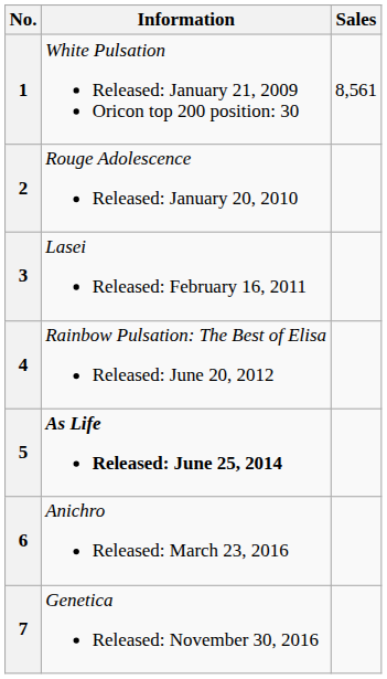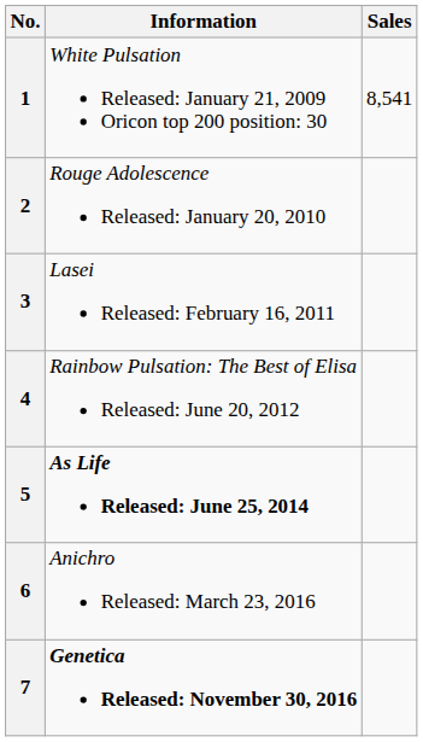 <table class="wikitable">
 <tr>
 <th>No.</th>
 <th>Information</th>
 <th>Sales</th>
 </tr>
 <tr>
 <th>1</th>
 <td><em>White Pulsation</em><br><ul><li>Released: January 21, 2009</li><li>Oricon top 200 position: 30</li></ul></td>
-<td>8,561</td>
+<td>8,541</td>
 </tr>
 <tr>
 <th>2</th>
 <td><em>Rouge Adolescence</em><br><ul><li>Released: January 20, 2010</li></ul></td>
 <td></td>
 </tr>
 <tr>
 <th>3</th>
 <td><em>Lasei</em><br><ul><li>Released: February 16, 2011</li></ul></td>
 <td></td>
 </tr>
 <tr>
 <th>4</th>
 <td><em>Rainbow Pulsation: The Best of Elisa</em><br><ul><li>Released: June 20, 2012</li></ul></td>
 <td></td>
 </tr>
 <tr>
 <th>5</th>
 <td><strong><em>As Life</em><br><ul><li>Released: June 25, 2014</li></ul></strong></td>
 <td></td>
 </tr>
 <tr>
 <th>6</th>
 <td><em>Anichro</em><br><ul><li>Released: March 23, 2016</li></ul></td>
 <td></td>
 </tr>
 <tr>
 <th>7</th>
-<td><em>Genetica</em><br><ul><li>Released: November 30, 2016</li></ul></td>
+<td><strong><em>Genetica</em><br><ul><li>Released: November 30, 2016</li></ul></strong></td>
 <td></td>
 </tr>
 </table>
